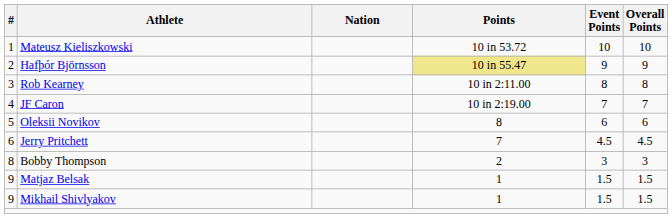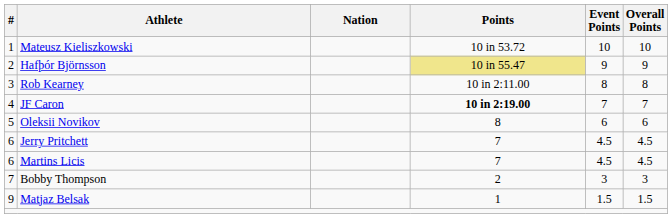 <table class="wikitable sortable" style="text-align:center;width: 70%;">
 <tr>
 <th scope="col" style="width: 10px;">#</th>
 <th scope="col">Athlete</th>
 <th scope="col">Nation</th>
 <th scope="col">Points</th>
 <th scope="col" style="width: 10px;">Event Points</th>
 <th scope="col" style="width: 10px;">Overall Points</th>
 </tr>
 <tr>
 <td>1</td>
 <td align=left><a href='#'>Mateusz Kieliszkowski</a></td>
 <td align=left></td>
 <td>10 in 53.72</td>
 <td>10</td>
 <td>10</td>
 </tr>
 <tr>
 <td>2</td>
 <td align=left><a href='#'>Hafþór Björnsson</a></td>
 <td align=left></td>
 <td style="background: khaki;">10 in 55.47</td>
 <td>9</td>
 <td>9</td>
 </tr>
 <tr>
 <td>3</td>
 <td align=left><a href='#'>Rob Kearney</a></td>
 <td align=left></td>
 <td>10 in 2:11.00</td>
 <td>8</td>
 <td>8</td>
 </tr>
 <tr>
 <td>4</td>
 <td align=left><a href='#'>JF Caron</a></td>
 <td align=left></td>
-<td>10 in 2:19.00</td>
+<td><strong>10 in 2:19.00</strong></td>
 <td>7</td>
 <td>7</td>
 </tr>
 <tr>
 <td>5</td>
 <td align=left><a href='#'>Oleksii Novikov</a></td>
 <td align=left></td>
 <td>8</td>
 <td>6</td>
 <td>6</td>
 </tr>
 <tr>
 <td>6</td>
 <td align=left><a href='#'>Jerry Pritchett</a></td>
 <td align=left></td>
 <td>7</td>
 <td>4.5</td>
 <td>4.5</td>
 </tr>
 <tr>
-<td>8</td>
+<td>6</td>
+<td align=left><a href='#'>Martins Licis</a></td>
+<td align=left></td>
+<td>7</td>
+<td>4.5</td>
+<td>4.5</td>
+</tr>
+<tr>
+<td>7</td>
 <td align=left>Bobby Thompson</td>
 <td align=left></td>
 <td>2</td>
 <td>3</td>
 <td>3</td>
 </tr>
 <tr>
 <td>9</td>
 <td align=left><a href='#'>Matjaz Belsak</a></td>
 <td align=left></td>
 <td>1</td>
 <td>1.5</td>
 <td>1.5</td>
 </tr>
-<tr>
-<td>9</td>
-<td align=left><a href='#'>Mikhail Shivlyakov</a></td>
-<td align=left></td>
-<td>1</td>
-<td>1.5</td>
-<td>1.5</td>
-</tr>
 <tr class="sortbottom">
 <td colspan="6"></td>
 </tr>
 </table>
